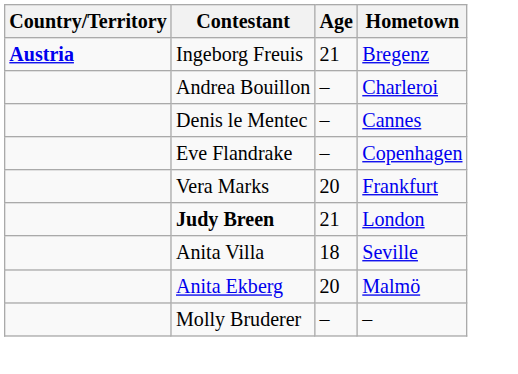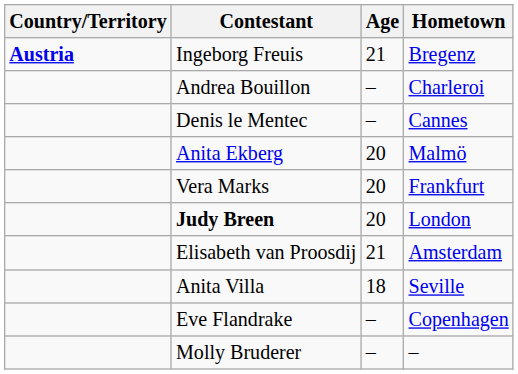 <table class="wikitable sortable" style="font-size: 95%;">
 <tr>
 <th>Country/Territory</th>
 <th>Contestant</th>
 <th>Age</th>
 <th>Hometown</th>
 </tr>
 <tr>
 <td><strong> <a href='#'>Austria</a></strong></td>
 <td>Ingeborg Freuis</td>
 <td>21</td>
 <td><a href='#'>Bregenz</a></td>
 </tr>
 <tr>
 <td></td>
 <td>Andrea Bouillon</td>
 <td>–</td>
 <td><a href='#'>Charleroi</a></td>
 </tr>
 <tr>
 <td></td>
 <td>Denis le Mentec</td>
 <td>–</td>
 <td><a href='#'>Cannes</a></td>
 </tr>
 <tr>
 <td></td>
-<td>Eve Flandrake</td>
-<td>–</td>
-<td><a href='#'>Copenhagen</a></td>
+<td><a href='#'>Anita Ekberg</a></td>
+<td>20</td>
+<td><a href='#'>Malmö</a></td>
 </tr>
 <tr>
 <td></td>
 <td>Vera Marks</td>
 <td>20</td>
 <td><a href='#'>Frankfurt</a></td>
 </tr>
 <tr>
 <td><strong></strong></td>
 <td><strong>Judy Breen</strong></td>
+<td>20</td>
+<td><a href='#'>London</a></td>
+</tr>
+<tr>
+<td></td>
+<td>Elisabeth van Proosdij</td>
 <td>21</td>
-<td><a href='#'>London</a></td>
+<td><a href='#'>Amsterdam</a></td>
 </tr>
 <tr>
 <td></td>
 <td>Anita Villa</td>
 <td>18</td>
 <td><a href='#'>Seville</a></td>
 </tr>
 <tr>
 <td></td>
-<td><a href='#'>Anita Ekberg</a></td>
-<td>20</td>
-<td><a href='#'>Malmö</a></td>
+<td>Eve Flandrake</td>
+<td>–</td>
+<td><a href='#'>Copenhagen</a></td>
 </tr>
 <tr>
 <td></td>
 <td>Molly Bruderer</td>
 <td>–</td>
 <td>–</td>
 </tr>
 </table>
